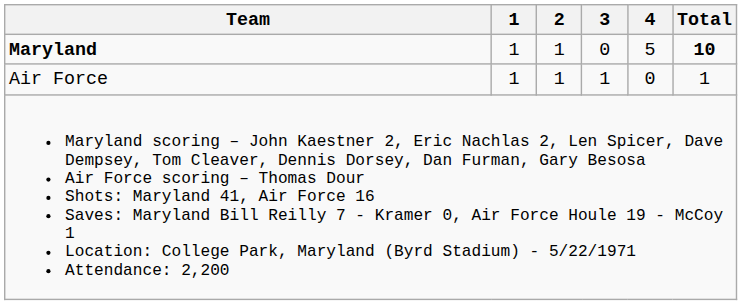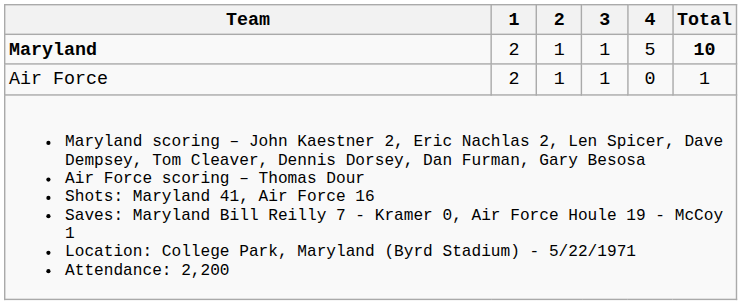 <table class="wikitable" style="text-align:center; max-width:40em">
 <tr>
 <th>Team</th>
 <th style="width:2em">1</th>
 <th style="width:2em">2</th>
 <th style="width:2em">3</th>
 <th style="width:2em">4</th>
 <th style="width:2em">Total</th>
 </tr>
 <tr>
 <td style="text-align:left"><strong>Maryland</strong></td>
+<td>2</td>
 <td>1</td>
 <td>1</td>
-<td>0</td>
 <td>5</td>
 <td><strong>10</strong></td>
 </tr>
 <tr>
 <td style="text-align:left">Air Force</td>
-<td>1</td>
+<td>2</td>
 <td>1</td>
 <td>1</td>
 <td>0</td>
 <td>1</td>
 </tr>
 <tr>
 <td colspan=6 style="text-align:left; font-size:88%;"><br><ul><li>Maryland scoring – John Kaestner 2, Eric Nachlas 2, Len Spicer, Dave Dempsey, Tom Cleaver, Dennis Dorsey, Dan Furman, Gary Besosa</li><li>Air Force scoring – Thomas Dour</li><li>Shots: Maryland 41, Air Force 16</li><li>Saves: Maryland Bill Reilly 7 - Kramer 0, Air Force Houle 19 - McCoy 1</li><li>Location: College Park, Maryland (Byrd Stadium) - 5/22/1971</li><li>Attendance: 2,200</li></ul></td>
 </tr>
 </table>
